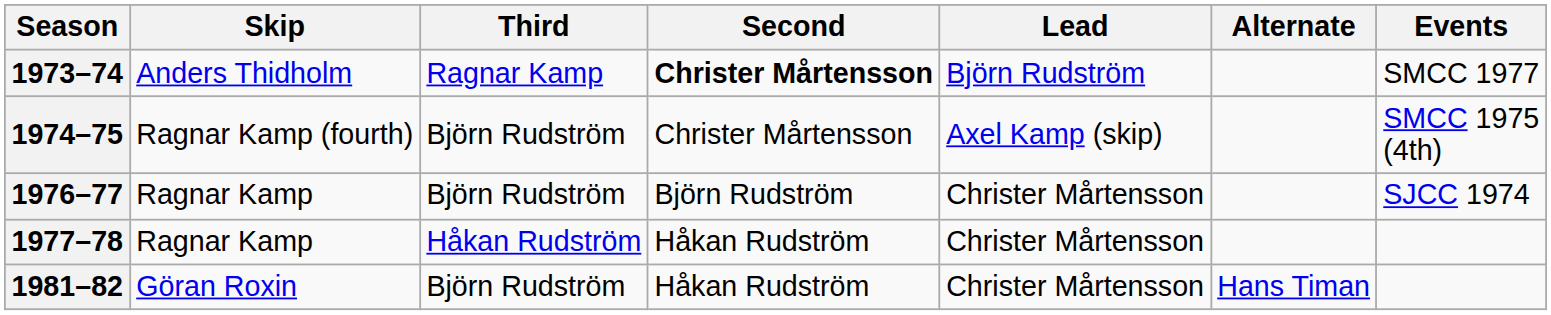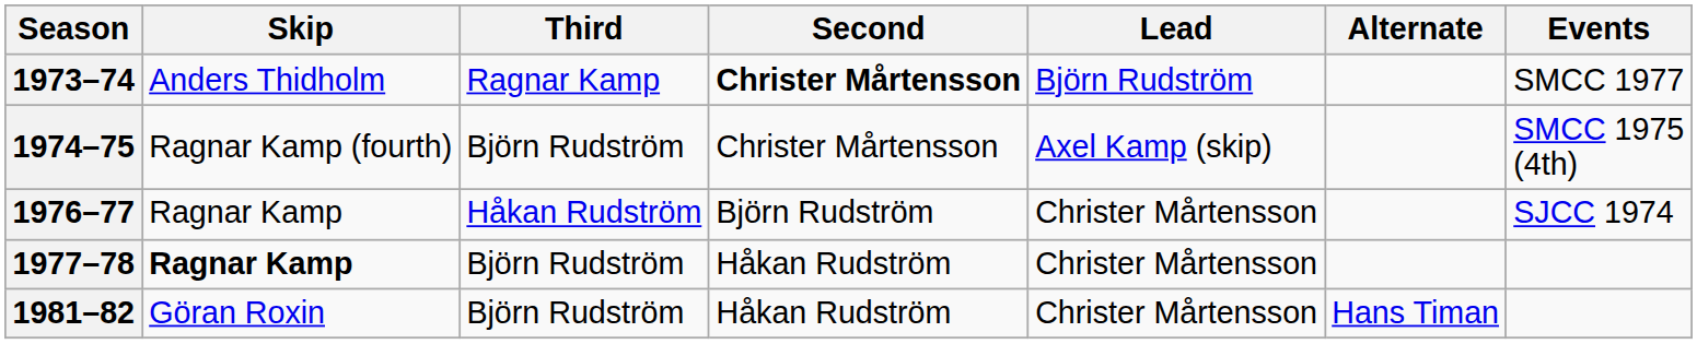 <table class="wikitable">
 <tr>
 <th scope="col">Season</th>
 <th scope="col">Skip</th>
 <th scope="col">Third</th>
 <th scope="col">Second</th>
 <th scope="col">Lead</th>
 <th scope="col">Alternate</th>
 <th scope="col">Events</th>
 </tr>
 <tr>
 <th scope="row">1973–74</th>
 <td><a href='#'>Anders Thidholm</a></td>
 <td><a href='#'>Ragnar Kamp</a></td>
 <td><strong>Christer Mårtensson</strong></td>
 <td><a href='#'>Björn Rudström</a></td>
 <td></td>
 <td>SMCC 1977 <br> </td>
 </tr>
 <tr>
 <th scope="row">1974–75</th>
 <td>Ragnar Kamp (fourth)</td>
 <td>Björn Rudström</td>
 <td>Christer Mårtensson</td>
 <td><a href='#'>Axel Kamp</a> (skip)</td>
 <td></td>
 <td><a href='#'>SMCC</a> 1975 <br> (4th)</td>
 </tr>
 <tr>
 <th scope="row">1976–77</th>
 <td>Ragnar Kamp</td>
-<td>Björn Rudström</td>
+<td><a href='#'>Håkan Rudström</a></td>
 <td>Björn Rudström</td>
 <td>Christer Mårtensson</td>
 <td></td>
 <td><a href='#'>SJCC</a> 1974 </td>
 </tr>
 <tr>
 <th scope="row">1977–78</th>
-<td>Ragnar Kamp</td>
-<td><a href='#'>Håkan Rudström</a></td>
+<td><strong>Ragnar Kamp</strong></td>
+<td>Björn Rudström</td>
 <td>Håkan Rudström</td>
 <td>Christer Mårtensson</td>
 <td></td>
 <td> </td>
 </tr>
 <tr>
 <th scope="row">1981–82</th>
 <td><a href='#'>Göran Roxin</a></td>
 <td>Björn Rudström</td>
 <td>Håkan Rudström</td>
 <td>Christer Mårtensson</td>
 <td><a href='#'>Hans Timan</a></td>
 <td> </td>
 </tr>
 </table>
